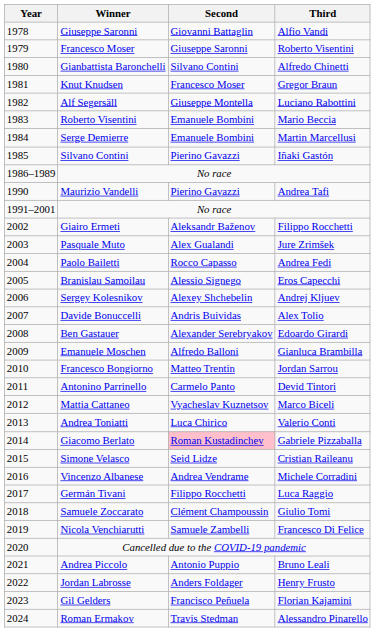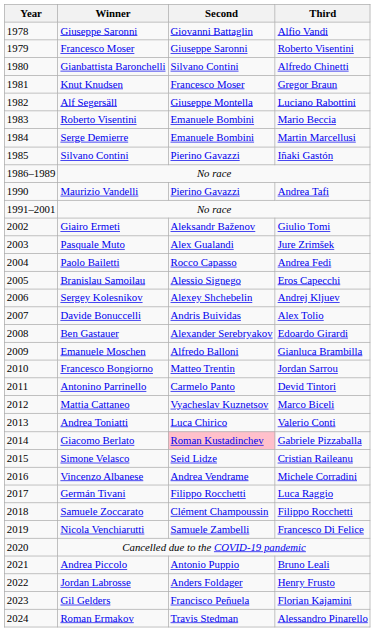 <table class="wikitable" style="font-size:95%">
 <tr>
 <th>Year</th>
 <th>Winner</th>
 <th>Second</th>
 <th>Third</th>
 </tr>
 <tr>
 <td>1978</td>
 <td> <a href='#'>Giuseppe Saronni</a></td>
 <td> <a href='#'>Giovanni Battaglin</a></td>
 <td> <a href='#'>Alfio Vandi</a></td>
 </tr>
 <tr>
 <td>1979</td>
 <td> <a href='#'>Francesco Moser</a></td>
 <td> <a href='#'>Giuseppe Saronni</a></td>
 <td> <a href='#'>Roberto Visentini</a></td>
 </tr>
 <tr>
 <td>1980</td>
 <td> <a href='#'>Gianbattista Baronchelli</a></td>
 <td> <a href='#'>Silvano Contini</a></td>
 <td> <a href='#'>Alfredo Chinetti</a></td>
 </tr>
 <tr>
 <td>1981</td>
 <td> <a href='#'>Knut Knudsen</a></td>
 <td> <a href='#'>Francesco Moser</a></td>
 <td> <a href='#'>Gregor Braun</a></td>
 </tr>
 <tr>
 <td>1982</td>
 <td> <a href='#'>Alf Segersäll</a></td>
 <td> <a href='#'>Giuseppe Montella</a></td>
 <td> <a href='#'>Luciano Rabottini</a></td>
 </tr>
 <tr>
 <td>1983</td>
 <td> <a href='#'>Roberto Visentini</a></td>
 <td> <a href='#'>Emanuele Bombini</a></td>
 <td> <a href='#'>Mario Beccia</a></td>
 </tr>
 <tr>
 <td>1984</td>
 <td> <a href='#'>Serge Demierre</a></td>
 <td> <a href='#'>Emanuele Bombini</a></td>
 <td> <a href='#'>Martin Marcellusi</a></td>
 </tr>
 <tr>
 <td>1985</td>
 <td> <a href='#'>Silvano Contini</a></td>
 <td> <a href='#'>Pierino Gavazzi</a></td>
 <td> <a href='#'>Iñaki Gastón</a></td>
 </tr>
 <tr>
 <td>1986–1989</td>
 <td colspan=3 align=center><em>No race</em></td>
 </tr>
 <tr>
 <td>1990</td>
 <td> <a href='#'>Maurizio Vandelli</a></td>
 <td> <a href='#'>Pierino Gavazzi</a></td>
 <td> <a href='#'>Andrea Tafi</a></td>
 </tr>
 <tr>
 <td>1991–2001</td>
 <td colspan=3 align=center><em>No race</em></td>
 </tr>
 <tr>
 <td>2002</td>
 <td> <a href='#'>Giairo Ermeti</a></td>
 <td> <a href='#'>Aleksandr Baženov</a></td>
-<td> <a href='#'>Filippo Rocchetti</a></td>
+<td> <a href='#'>Giulio Tomi</a></td>
 </tr>
 <tr>
 <td>2003</td>
 <td> <a href='#'>Pasquale Muto</a></td>
 <td> <a href='#'>Alex Gualandi</a></td>
 <td> <a href='#'>Jure Zrimšek</a></td>
 </tr>
 <tr>
 <td>2004</td>
 <td> <a href='#'>Paolo Bailetti</a></td>
 <td> <a href='#'>Rocco Capasso</a></td>
 <td> <a href='#'>Andrea Fedi</a></td>
 </tr>
 <tr>
 <td>2005</td>
 <td> <a href='#'>Branislau Samoilau</a></td>
 <td> <a href='#'>Alessio Signego</a></td>
 <td> <a href='#'>Eros Capecchi</a></td>
 </tr>
 <tr>
 <td>2006</td>
 <td> <a href='#'>Sergey Kolesnikov</a></td>
 <td> <a href='#'>Alexey Shchebelin</a></td>
 <td> <a href='#'>Andrej Kljuev</a></td>
 </tr>
 <tr>
 <td>2007</td>
 <td> <a href='#'>Davide Bonuccelli</a></td>
 <td> <a href='#'>Andris Buividas</a></td>
 <td> <a href='#'>Alex Tolio</a></td>
 </tr>
 <tr>
 <td>2008</td>
 <td> <a href='#'>Ben Gastauer</a></td>
 <td> <a href='#'>Alexander Serebryakov</a></td>
 <td> <a href='#'>Edoardo Girardi</a></td>
 </tr>
 <tr>
 <td>2009</td>
 <td> <a href='#'>Emanuele Moschen</a></td>
 <td> <a href='#'>Alfredo Balloni</a></td>
 <td> <a href='#'>Gianluca Brambilla</a></td>
 </tr>
 <tr>
 <td>2010</td>
 <td> <a href='#'>Francesco Bongiorno</a></td>
 <td> <a href='#'>Matteo Trentin</a></td>
 <td> <a href='#'>Jordan Sarrou</a></td>
 </tr>
 <tr>
 <td>2011</td>
 <td> <a href='#'>Antonino Parrinello</a></td>
 <td> <a href='#'>Carmelo Panto</a></td>
 <td> <a href='#'>Devid Tintori</a></td>
 </tr>
 <tr>
 <td>2012</td>
 <td> <a href='#'>Mattia Cattaneo</a></td>
 <td> <a href='#'>Vyacheslav Kuznetsov</a></td>
 <td> <a href='#'>Marco Biceli</a></td>
 </tr>
 <tr>
 <td>2013</td>
 <td> <a href='#'>Andrea Toniatti</a></td>
 <td> <a href='#'>Luca Chirico</a></td>
 <td> <a href='#'>Valerio Conti</a></td>
 </tr>
 <tr>
 <td>2014</td>
 <td> <a href='#'>Giacomo Berlato</a></td>
 <td style="background: pink;"> <a href='#'>Roman Kustadinchev</a></td>
 <td> <a href='#'>Gabriele Pizzaballa</a></td>
 </tr>
 <tr>
 <td>2015</td>
 <td> <a href='#'>Simone Velasco</a></td>
 <td> <a href='#'>Seid Lidze</a></td>
 <td> <a href='#'>Cristian Raileanu</a></td>
 </tr>
 <tr>
 <td>2016</td>
 <td> <a href='#'>Vincenzo Albanese</a></td>
 <td> <a href='#'>Andrea Vendrame</a></td>
 <td> <a href='#'>Michele Corradini</a></td>
 </tr>
 <tr>
 <td>2017</td>
 <td> <a href='#'>Germán Tivani</a></td>
 <td> <a href='#'>Filippo Rocchetti</a></td>
 <td> <a href='#'>Luca Raggio</a></td>
 </tr>
 <tr>
 <td>2018</td>
 <td> <a href='#'>Samuele Zoccarato</a></td>
 <td> <a href='#'>Clément Champoussin</a></td>
-<td> <a href='#'>Giulio Tomi</a></td>
+<td> <a href='#'>Filippo Rocchetti</a></td>
 </tr>
 <tr>
 <td>2019</td>
 <td> <a href='#'>Nicola Venchiarutti</a></td>
 <td> <a href='#'>Samuele Zambelli</a></td>
 <td> <a href='#'>Francesco Di Felice</a></td>
 </tr>
 <tr>
 <td>2020</td>
 <td colspan=3 align=center><em>Cancelled due to the <a href='#'>COVID-19 pandemic</a></em></td>
 </tr>
 <tr>
 <td>2021</td>
 <td> <a href='#'>Andrea Piccolo</a></td>
 <td> <a href='#'>Antonio Puppio</a></td>
 <td> <a href='#'>Bruno Leali</a></td>
 </tr>
 <tr>
 <td>2022</td>
 <td> <a href='#'>Jordan Labrosse</a></td>
 <td> <a href='#'>Anders Foldager</a></td>
 <td> <a href='#'>Henry Frusto</a></td>
 </tr>
 <tr>
 <td>2023</td>
 <td> <a href='#'>Gil Gelders</a></td>
 <td> <a href='#'>Francisco Peñuela</a></td>
 <td> <a href='#'>Florian Kajamini</a></td>
 </tr>
 <tr>
 <td>2024</td>
 <td> <a href='#'>Roman Ermakov</a></td>
 <td> <a href='#'>Travis Stedman</a></td>
 <td> <a href='#'>Alessandro Pinarello</a></td>
 </tr>
 </table>
